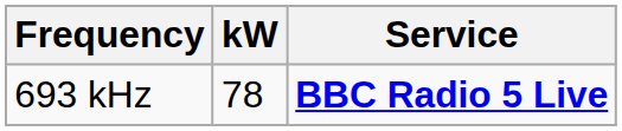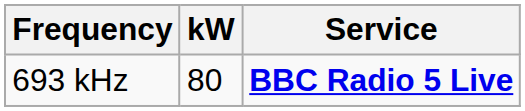 <table class="wikitable sortable">
 <tr>
 <th>Frequency</th>
 <th>kW</th>
 <th>Service</th>
 </tr>
 <tr>
 <td>693 kHz</td>
-<td>78</td>
+<td>80</td>
 <td><strong><a href='#'>BBC Radio 5 Live</a></strong></td>
 </tr>
 </table>
